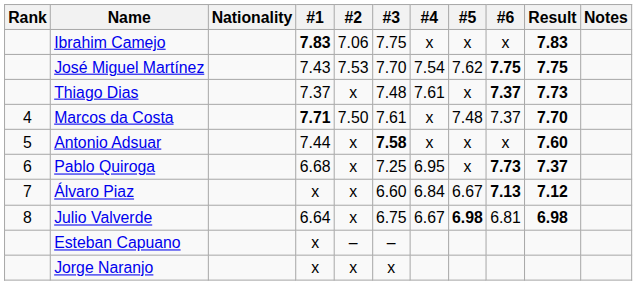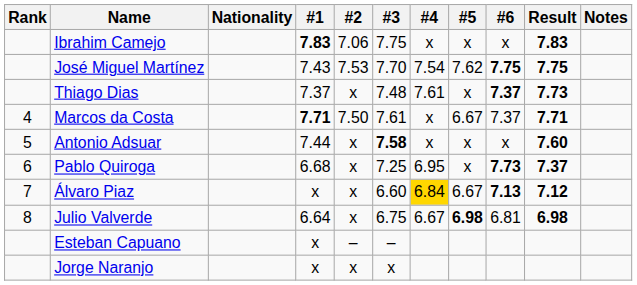 <table class="wikitable sortable" style="text-align:center;font-size:95%">
 <tr>
 <th>Rank</th>
 <th>Name</th>
 <th>Nationality</th>
 <th>#1</th>
 <th>#2</th>
 <th>#3</th>
 <th>#4</th>
 <th>#5</th>
 <th>#6</th>
 <th>Result</th>
 <th>Notes</th>
 </tr>
 <tr>
 <td></td>
 <td align=left><a href='#'>Ibrahim Camejo</a></td>
 <td align=left></td>
 <td><strong>7.83</strong></td>
 <td>7.06</td>
 <td>7.75</td>
 <td>x</td>
 <td>x</td>
 <td>x</td>
 <td><strong>7.83</strong></td>
 <td></td>
 </tr>
 <tr>
 <td></td>
 <td align=left><a href='#'>José Miguel Martínez</a></td>
 <td align=left></td>
 <td>7.43</td>
 <td>7.53</td>
 <td>7.70</td>
 <td>7.54</td>
 <td>7.62</td>
 <td><strong>7.75</strong></td>
 <td><strong>7.75</strong></td>
 <td></td>
 </tr>
 <tr>
 <td></td>
 <td align=left><a href='#'>Thiago Dias</a></td>
 <td align=left></td>
 <td>7.37</td>
 <td>x</td>
 <td>7.48</td>
 <td>7.61</td>
 <td>x</td>
 <td><strong>7.37</strong></td>
 <td><strong>7.73</strong></td>
 <td></td>
 </tr>
 <tr>
 <td>4</td>
 <td align=left><a href='#'>Marcos da Costa</a></td>
 <td align=left></td>
 <td><strong>7.71</strong></td>
 <td>7.50</td>
 <td>7.61</td>
 <td>x</td>
-<td>7.48</td>
+<td>6.67</td>
 <td>7.37</td>
-<td><strong>7.70</strong></td>
+<td><strong>7.71</strong></td>
 <td></td>
 </tr>
 <tr>
 <td>5</td>
 <td align=left><a href='#'>Antonio Adsuar</a></td>
 <td align=left></td>
 <td>7.44</td>
 <td>x</td>
 <td><strong>7.58</strong></td>
 <td>x</td>
 <td>x</td>
 <td>x</td>
 <td><strong>7.60</strong></td>
 <td></td>
 </tr>
 <tr>
 <td>6</td>
 <td align=left><a href='#'>Pablo Quiroga</a></td>
 <td align=left></td>
 <td>6.68</td>
 <td>x</td>
 <td>7.25</td>
 <td>6.95</td>
 <td>x</td>
 <td><strong>7.73</strong></td>
 <td><strong>7.37</strong></td>
 <td></td>
 </tr>
 <tr>
 <td>7</td>
 <td align=left><a href='#'>Álvaro Piaz</a></td>
 <td align=left></td>
 <td>x</td>
 <td>x</td>
 <td>6.60</td>
-<td>6.84</td>
+<td style="background: gold;">6.84</td>
 <td>6.67</td>
 <td><strong>7.13</strong></td>
 <td><strong>7.12</strong></td>
 <td></td>
 </tr>
 <tr>
 <td>8</td>
 <td align=left><a href='#'>Julio Valverde</a></td>
 <td align=left></td>
 <td>6.64</td>
 <td>x</td>
 <td>6.75</td>
 <td>6.67</td>
 <td><strong>6.98</strong></td>
 <td>6.81</td>
 <td><strong>6.98</strong></td>
 <td></td>
 </tr>
 <tr>
 <td></td>
 <td align=left><a href='#'>Esteban Capuano</a></td>
 <td align=left></td>
 <td>x</td>
 <td>–</td>
 <td>–</td>
 <td></td>
 <td></td>
 <td></td>
 <td><strong></strong></td>
 <td></td>
 </tr>
 <tr>
 <td></td>
 <td align=left><a href='#'>Jorge Naranjo</a></td>
 <td align=left></td>
 <td>x</td>
 <td>x</td>
 <td>x</td>
 <td></td>
 <td></td>
 <td></td>
 <td><strong></strong></td>
 <td></td>
 </tr>
 </table>
